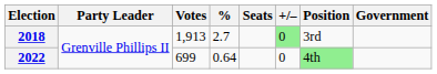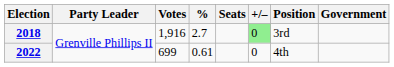 <table class=wikitable style="text-align: left;">
 <tr>
 <th>Election</th>
 <th>Party Leader</th>
 <th>Votes</th>
 <th>%</th>
 <th>Seats</th>
 <th>+/–</th>
 <th>Position</th>
 <th>Government</th>
 </tr>
 <tr>
 <th><a href='#'>2018</a></th>
 <td rowspan="2"><a href='#'>Grenville Phillips II</a></td>
-<td>1,913</td>
+<td>1,916</td>
 <td>2.7</td>
 <td></td>
 <td style="background: lightgreen;"> 0</td>
 <td> 3rd</td>
 <td></td>
 </tr>
 <tr>
 <th><a href='#'>2022</a></th>
 <td>699</td>
-<td>0.64</td>
+<td>0.61</td>
 <td></td>
 <td> 0</td>
-<td style="background: lightgreen;"> 4th</td>
+<td> 4th</td>
 <td></td>
 </tr>
 </table>
